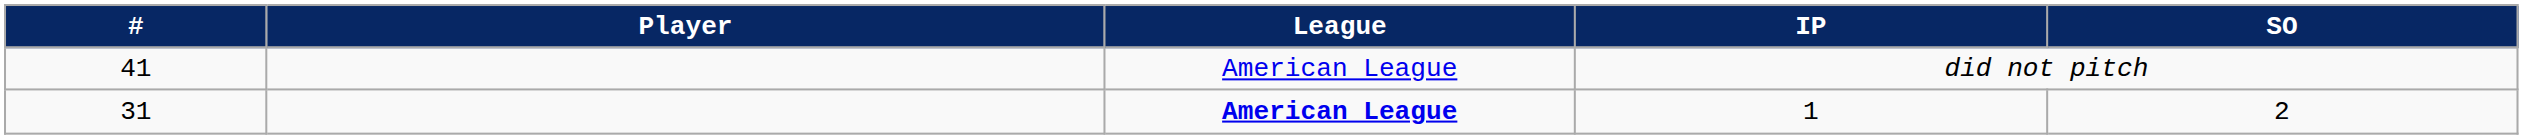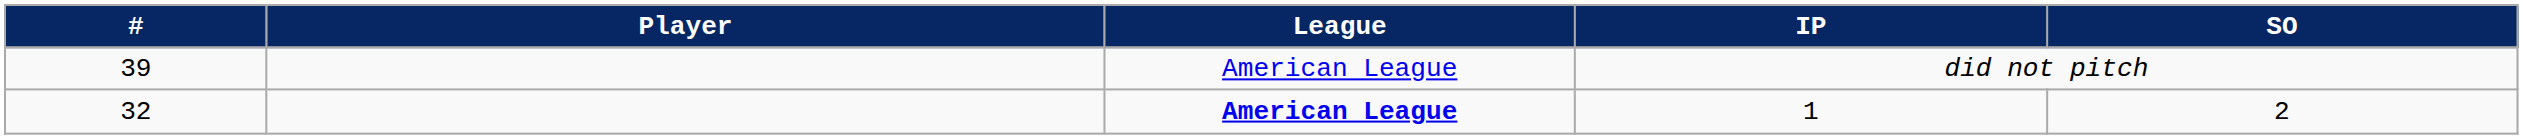 <table class="wikitable sortable">
 <tr>
 <th style="background:#072764;color:white;" width="5%">#</th>
 <th style="background:#072764;color:white;" width="16%">Player</th>
 <th style="background:#072764;color:white;" width="9%">League</th>
 <th style="background:#072764;color:white;" width="9%">IP</th>
 <th style="background:#072764;color:white;" width="9%">SO</th>
 </tr>
 <tr align="center">
-<td>41</td>
+<td>39</td>
 <td></td>
 <td><a href='#'>American League</a></td>
 <td colspan=2><em>did not pitch</em></td>
 </tr>
 <tr align="center">
-<td>31</td>
+<td>32</td>
 <td></td>
 <td><strong><a href='#'>American League</a></strong></td>
 <td>1</td>
 <td>2</td>
 </tr>
 </table>
